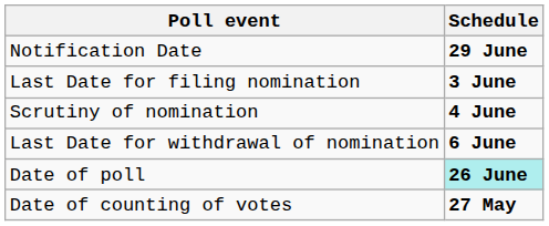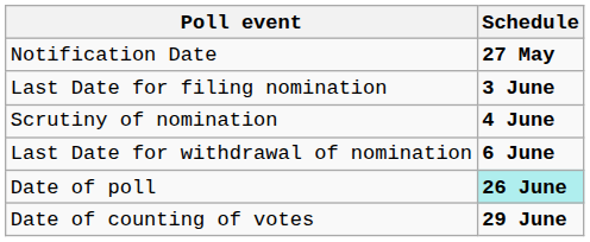 <table class="wikitable">
 <tr>
 <th>Poll event</th>
 <th>Schedule</th>
 </tr>
 <tr>
 <td>Notification Date</td>
-<td><strong>29 June</strong></td>
+<td><strong>27 May</strong></td>
 </tr>
 <tr>
 <td>Last Date for filing nomination</td>
 <td><strong>3 June</strong></td>
 </tr>
 <tr>
 <td>Scrutiny of nomination</td>
 <td><strong>4 June</strong></td>
 </tr>
 <tr>
 <td>Last Date for withdrawal of nomination</td>
 <td><strong>6 June</strong></td>
 </tr>
 <tr>
 <td>Date of poll</td>
 <td style="background: paleturquoise;"><strong>26 June</strong></td>
 </tr>
 <tr>
 <td>Date of counting of votes</td>
-<td><strong>27 May</strong></td>
+<td><strong>29 June</strong></td>
 </tr>
 </table>
